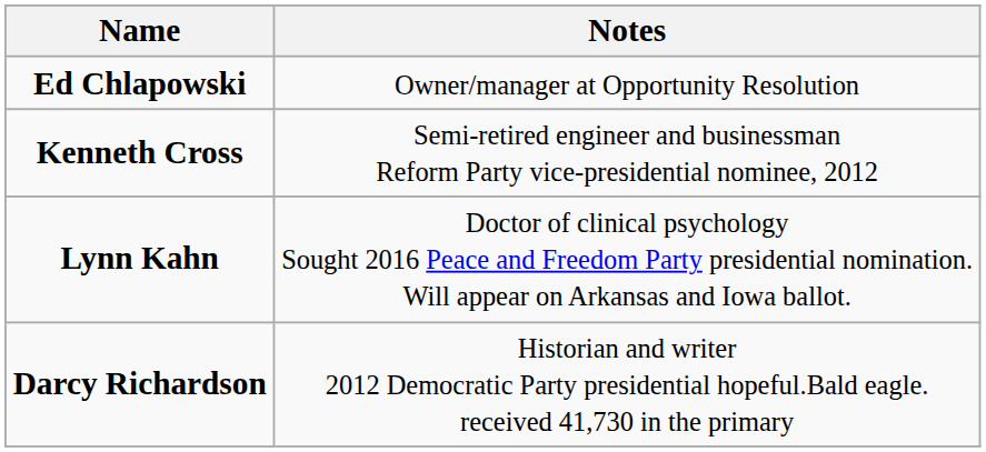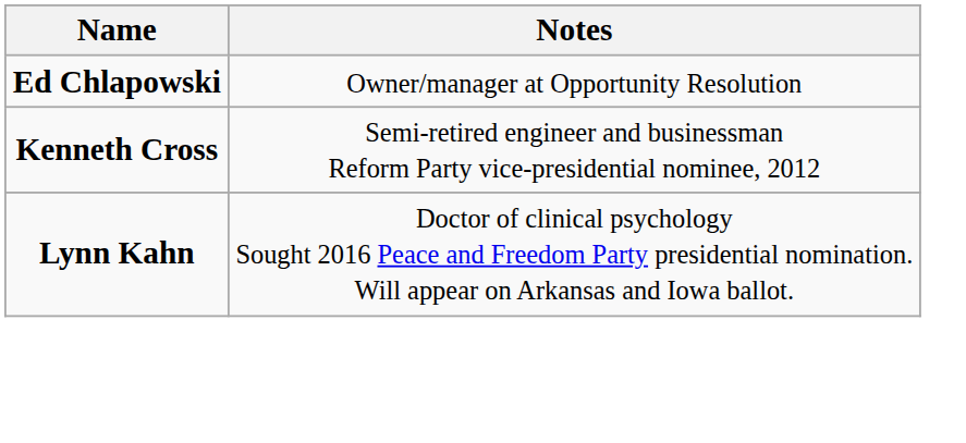 <table class="wikitable" style="text-align:center;">
 <tr>
 <th>Name</th>
 <th>Notes</th>
 </tr>
 <tr>
 <td><strong>Ed Chlapowski</strong></td>
 <td><small>Owner/manager at Opportunity Resolution</small></td>
 </tr>
 <tr>
 <td><strong>Kenneth Cross</strong></td>
 <td><small>Semi-retired engineer and businessman<br> Reform Party vice-presidential nominee, 2012</small></td>
 </tr>
 <tr>
 <td><strong>Lynn Kahn</strong></td>
 <td><small>Doctor of clinical psychology<br>Sought 2016 <a href='#'>Peace and Freedom Party</a> presidential nomination. <br>Will appear on Arkansas and Iowa ballot.</small></td>
 </tr>
-<tr>
-<td><strong>Darcy Richardson</strong></td>
-<td><small>Historian and writer<br>2012 Democratic Party presidential hopeful.Bald eagle. <br> received 41,730 in the primary </small></td>
-</tr>
 </table>
